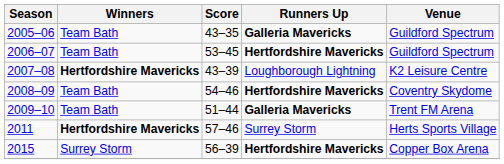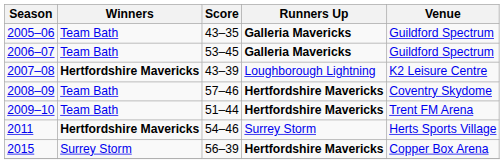 <table class="wikitable collapsible">
 <tr>
 <th>Season</th>
 <th>Winners</th>
 <th>Score</th>
 <th>Runners Up</th>
 <th>Venue</th>
 </tr>
 <tr>
 <td><a href='#'>2005–06</a></td>
 <td><a href='#'>Team Bath</a></td>
 <td>43–35</td>
 <td><strong>Galleria Mavericks</strong></td>
 <td><a href='#'>Guildford Spectrum</a></td>
 </tr>
 <tr>
 <td><a href='#'>2006–07</a></td>
 <td><a href='#'>Team Bath</a></td>
 <td>53–45</td>
-<td><strong>Hertfordshire Mavericks</strong></td>
+<td><strong>Galleria Mavericks</strong></td>
 <td><a href='#'>Guildford Spectrum</a></td>
 </tr>
 <tr>
 <td><a href='#'>2007–08</a></td>
 <td><strong>Hertfordshire Mavericks</strong></td>
 <td>43–39</td>
 <td><a href='#'>Loughborough Lightning</a></td>
 <td><a href='#'>K2 Leisure Centre</a></td>
 </tr>
 <tr>
 <td><a href='#'>2008–09</a></td>
 <td><a href='#'>Team Bath</a></td>
-<td>54–46</td>
+<td>57–46</td>
 <td><strong>Hertfordshire Mavericks</strong></td>
 <td><a href='#'>Coventry Skydome</a></td>
 </tr>
 <tr>
 <td><a href='#'>2009–10</a></td>
 <td><a href='#'>Team Bath</a></td>
 <td>51–44</td>
-<td><strong>Galleria Mavericks</strong></td>
+<td><strong>Hertfordshire Mavericks</strong></td>
 <td><a href='#'>Trent FM Arena</a></td>
 </tr>
 <tr>
 <td><a href='#'>2011</a></td>
 <td><strong>Hertfordshire Mavericks</strong></td>
-<td>57–46</td>
+<td>54–46</td>
 <td><a href='#'>Surrey Storm</a></td>
 <td><a href='#'>Herts Sports Village</a></td>
 </tr>
 <tr>
 <td><a href='#'>2015</a></td>
 <td><a href='#'>Surrey Storm</a></td>
 <td>56–39</td>
 <td><strong>Hertfordshire Mavericks</strong></td>
 <td><a href='#'>Copper Box Arena</a></td>
 </tr>
 <tr>
 </tr>
 </table>
